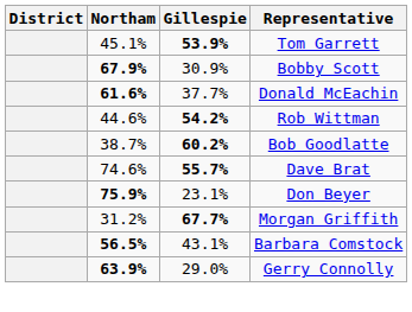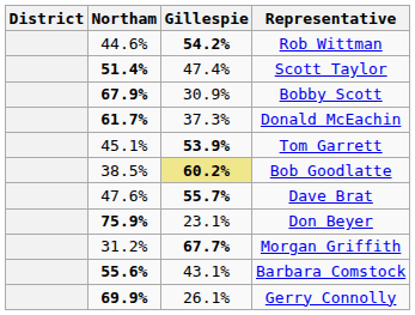 <table class="wikitable sortable">
 <tr>
 <th>District</th>
 <th>Northam</th>
 <th>Gillespie</th>
 <th>Representative</th>
 </tr>
 <tr align=center>
 <th></th>
-<td>45.1%</td>
-<td><strong>53.9%</strong></td>
-<td><a href='#'>Tom Garrett</a></td>
+<td>44.6%</td>
+<td><strong>54.2%</strong></td>
+<td><a href='#'>Rob Wittman</a></td>
+</tr>
+<tr align=center>
+<th></th>
+<td><strong>51.4%</strong></td>
+<td>47.4%</td>
+<td><a href='#'>Scott Taylor</a></td>
 </tr>
 <tr align=center>
 <th></th>
 <td><strong>67.9%</strong></td>
 <td>30.9%</td>
 <td><a href='#'>Bobby Scott</a></td>
 </tr>
 <tr align=center>
 <th></th>
-<td><strong>61.6%</strong></td>
-<td>37.7%</td>
+<td><strong>61.7%</strong></td>
+<td>37.3%</td>
 <td><a href='#'>Donald McEachin</a></td>
 </tr>
 <tr align=center>
 <th></th>
-<td>44.6%</td>
-<td><strong>54.2%</strong></td>
-<td><a href='#'>Rob Wittman</a></td>
+<td>45.1%</td>
+<td><strong>53.9%</strong></td>
+<td><a href='#'>Tom Garrett</a></td>
 </tr>
 <tr align=center>
 <th></th>
-<td>38.7%</td>
-<td><strong>60.2%</strong></td>
+<td>38.5%</td>
+<td style="background: khaki;"><strong>60.2%</strong></td>
 <td><a href='#'>Bob Goodlatte</a></td>
 </tr>
 <tr align=center>
 <th></th>
-<td>74.6%</td>
+<td>47.6%</td>
 <td><strong>55.7%</strong></td>
 <td><a href='#'>Dave Brat</a></td>
 </tr>
 <tr align=center>
 <th></th>
 <td><strong>75.9%</strong></td>
 <td>23.1%</td>
 <td><a href='#'>Don Beyer</a></td>
 </tr>
 <tr align=center>
 <th></th>
 <td>31.2%</td>
 <td><strong>67.7%</strong></td>
 <td><a href='#'>Morgan Griffith</a></td>
 </tr>
 <tr align=center>
 <th></th>
-<td><strong>56.5%</strong></td>
+<td><strong>55.6%</strong></td>
 <td>43.1%</td>
 <td><a href='#'>Barbara Comstock</a></td>
 </tr>
 <tr align=center>
 <th></th>
-<td><strong>63.9%</strong></td>
-<td>29.0%</td>
+<td><strong>69.9%</strong></td>
+<td>26.1%</td>
 <td><a href='#'>Gerry Connolly</a></td>
 </tr>
 </table>
